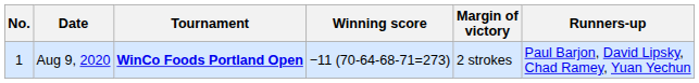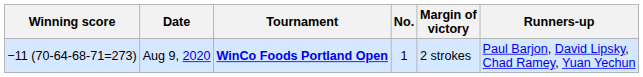 <table class="wikitable" style="font-size:95%;">
 <tr>
-<th>No.</th>
+<th>Winning score</th>
 <th>Date</th>
 <th>Tournament</th>
-<th>Winning score</th>
+<th>No.</th>
 <th>Margin of<br>victory</th>
 <th>Runners-up</th>
 </tr>
 <tr style="background:#D6E8FF;">
-<td align=center>1</td>
+<td>−11 (70-64-68-71=273)</td>
 <td align=right>Aug 9, <a href='#'>2020</a></td>
 <td><strong><a href='#'>WinCo Foods Portland Open</a></strong></td>
-<td>−11 (70-64-68-71=273)</td>
+<td align=center>1</td>
 <td>2 strokes</td>
 <td> <a href='#'>Paul Barjon</a>,  <a href='#'>David Lipsky</a>,<br> <a href='#'>Chad Ramey</a>,  <a href='#'>Yuan Yechun</a></td>
 </tr>
 </table>
